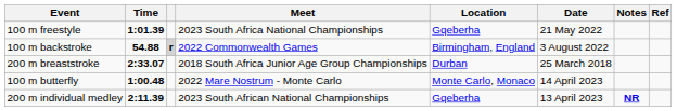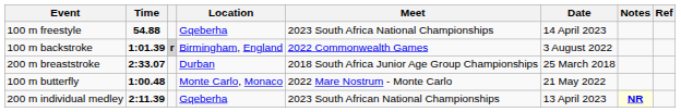 <table class="wikitable">
 <tr>
 <th>Event</th>
 <th>Time</th>
 <th></th>
+<th>Location</th>
 <th>Meet</th>
-<th>Location</th>
 <th>Date</th>
 <th>Notes</th>
 <th>Ref</th>
 </tr>
 <tr>
 <td>100 m freestyle</td>
-<td style="text-align:center;"><strong>1:01.39</strong></td>
+<td style="text-align:center;"><strong>54.88</strong></td>
 <td></td>
+<td><a href='#'>Gqeberha</a></td>
 <td>2023 South Africa National Championships</td>
-<td><a href='#'>Gqeberha</a></td>
-<td>21 May 2022</td>
+<td>14 April 2023</td>
 <td style="text-align:center;"></td>
 <td style="text-align:center;"></td>
 </tr>
 <tr>
 <td>100 m backstroke</td>
-<td style="text-align:center;"><strong>54.88</strong></td>
+<td style="text-align:center;"><strong>1:01.39</strong></td>
 <td style="background: lightgrey;"><strong>r</strong></td>
+<td><a href='#'>Birmingham</a>, <a href='#'>England</a></td>
 <td><a href='#'>2022 Commonwealth Games</a></td>
-<td><a href='#'>Birmingham</a>, <a href='#'>England</a></td>
 <td>3 August 2022</td>
 <td style="text-align:center;"></td>
 <td style="text-align:center;"></td>
 </tr>
 <tr>
 <td>200 m breaststroke</td>
 <td style="text-align:center;"><strong>2:33.07</strong></td>
 <td></td>
+<td><a href='#'>Durban</a></td>
 <td>2018 South Africa Junior Age Group Championships</td>
-<td><a href='#'>Durban</a></td>
 <td>25 March 2018</td>
 <td style="text-align:center;"></td>
 <td style="text-align:center;"></td>
 </tr>
 <tr>
 <td>100 m butterfly</td>
 <td style="text-align:center;"><strong>1:00.48</strong></td>
 <td></td>
+<td><a href='#'>Monte Carlo</a>, <a href='#'>Monaco</a></td>
 <td>2022 <a href='#'>Mare Nostrum</a> - Monte Carlo</td>
-<td><a href='#'>Monte Carlo</a>, <a href='#'>Monaco</a></td>
-<td>14 April 2023</td>
+<td>21 May 2022</td>
 <td style="text-align:center;"></td>
 <td style="text-align:center;"></td>
 </tr>
 <tr>
 <td>200 m individual medley</td>
 <td style="text-align:center;"><strong>2:11.39</strong></td>
 <td></td>
+<td><a href='#'>Gqeberha</a></td>
 <td>2023 South African National Championships</td>
-<td><a href='#'>Gqeberha</a></td>
 <td>13 April 2023</td>
-<td style="text-align:center;"><strong><a href='#'>NR</a></strong></td>
+<td style="background: lightyellow; text-align:center;"><strong><a href='#'>NR</a></strong></td>
 <td style="text-align:center;"></td>
 </tr>
 </table>
